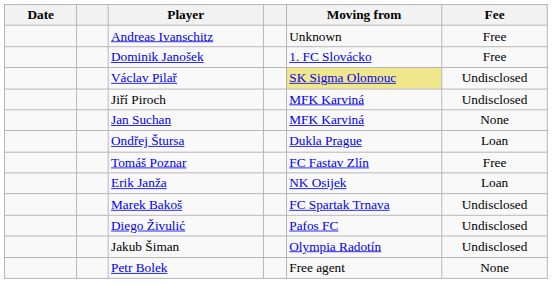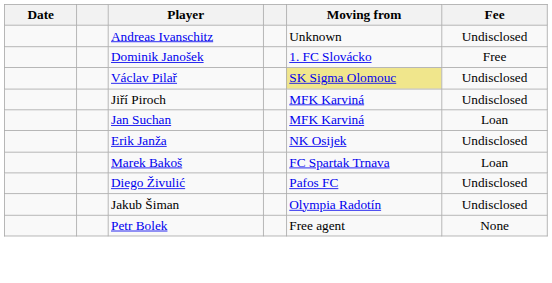 <table class="wikitable sortable">
 <tr>
 <th style="width:80px;">Date</th>
 <th style="width:30px;"></th>
 <th style="width:180px;">Player</th>
 <th style="width:20px;"></th>
 <th style="width:180px;">Moving from</th>
 <th style="width:120px;" class="unsortable">Fee</th>
 </tr>
 <tr>
 <td></td>
 <td align=center></td>
 <td> <a href='#'>Andreas Ivanschitz</a></td>
 <td align=center></td>
 <td>Unknown</td>
-<td align=center>Free</td>
+<td align=center>Undisclosed</td>
 </tr>
 <tr>
 <td></td>
 <td align=center></td>
 <td> <a href='#'>Dominik Janošek</a></td>
 <td align=center></td>
 <td> <a href='#'>1. FC Slovácko</a></td>
 <td align=center>Free</td>
 </tr>
 <tr>
 <td></td>
 <td align=center></td>
 <td> <a href='#'>Václav Pilař</a></td>
 <td align=center></td>
 <td style="background: khaki;"> <a href='#'>SK Sigma Olomouc</a></td>
 <td align=center>Undisclosed</td>
 </tr>
 <tr>
 <td></td>
 <td align=center></td>
 <td> Jiří Piroch</td>
 <td align=center></td>
 <td> <a href='#'>MFK Karviná</a></td>
 <td align=center>Undisclosed</td>
 </tr>
 <tr>
 <td></td>
 <td align=center></td>
 <td> <a href='#'>Jan Suchan</a></td>
 <td align=center></td>
 <td> <a href='#'>MFK Karviná</a></td>
-<td align=center>None</td>
-</tr>
-<tr>
-<td></td>
-<td align=center></td>
-<td> <a href='#'>Ondřej Štursa</a></td>
-<td align=center></td>
-<td> <a href='#'>Dukla Prague</a></td>
 <td align=center>Loan</td>
-</tr>
-<tr>
-<td></td>
-<td align=center></td>
-<td> <a href='#'>Tomáš Poznar</a></td>
-<td align=center></td>
-<td> <a href='#'>FC Fastav Zlín</a></td>
-<td align=center>Free</td>
 </tr>
 <tr>
 <td></td>
 <td align=center></td>
 <td> <a href='#'>Erik Janža</a></td>
 <td align=center></td>
 <td> <a href='#'>NK Osijek</a></td>
-<td align=center>Loan</td>
+<td align=center>Undisclosed</td>
 </tr>
 <tr>
 <td></td>
 <td align=center></td>
 <td> <a href='#'>Marek Bakoš</a></td>
 <td align=center></td>
 <td> <a href='#'>FC Spartak Trnava</a></td>
-<td align=center>Undisclosed</td>
+<td align=center>Loan</td>
 </tr>
 <tr>
 <td></td>
 <td align=center></td>
 <td> <a href='#'>Diego Živulić</a></td>
 <td align=center></td>
 <td> <a href='#'>Pafos FC</a></td>
 <td align=center>Undisclosed</td>
 </tr>
 <tr>
 <td></td>
 <td align=center></td>
 <td> Jakub Šiman</td>
 <td align=center></td>
 <td> <a href='#'>Olympia Radotín</a></td>
 <td align=center>Undisclosed</td>
 </tr>
 <tr>
 <td></td>
 <td align=center></td>
 <td> <a href='#'>Petr Bolek</a></td>
 <td align=center></td>
 <td>Free agent</td>
 <td align=center>None</td>
 </tr>
 </table>
